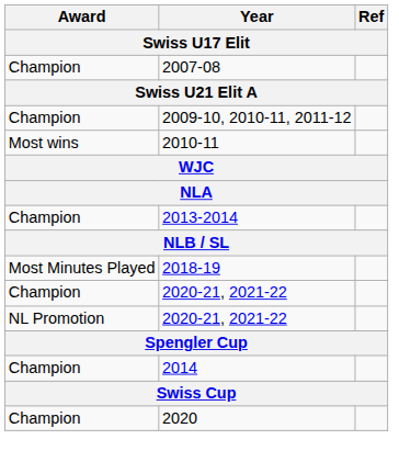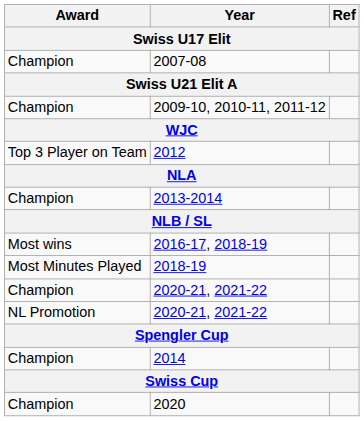 <table class="wikitable">
 <tr>
 <th>Award</th>
 <th>Year</th>
 <th>Ref</th>
 </tr>
 <tr ALIGN="center">
 <th colspan="3">Swiss U17 Elit</th>
 </tr>
 <tr>
 <td>Champion</td>
 <td>2007-08</td>
 <td></td>
 </tr>
 <tr ALIGN="center">
 <th colspan="3">Swiss U21 Elit A</th>
 </tr>
 <tr>
 <td>Champion</td>
 <td>2009-10, 2010-11, 2011-12</td>
 <td></td>
 </tr>
-<tr>
-<td>Most wins</td>
-<td>2010-11</td>
-<td></td>
-</tr>
 <tr ALIGN="center">
 <th colspan="3"><a href='#'>WJC</a></th>
+</tr>
+<tr>
+<td>Top 3 Player on Team</td>
+<td><a href='#'>2012</a></td>
+<td></td>
 </tr>
 <tr ALIGN="center">
 <th colspan="3"><a href='#'>NLA</a></th>
 </tr>
 <tr>
 <td>Champion</td>
 <td><a href='#'>2013-2014</a></td>
 <td></td>
 </tr>
 <tr ALIGN="center">
 <th colspan="3"><a href='#'>NLB / SL</a></th>
+</tr>
+<tr>
+<td>Most wins</td>
+<td><a href='#'>2016-17</a>, <a href='#'>2018-19</a></td>
+<td></td>
 </tr>
 <tr>
 <td>Most Minutes Played</td>
 <td><a href='#'>2018-19</a></td>
 <td></td>
 </tr>
 <tr>
 <td>Champion</td>
 <td><a href='#'>2020-21</a>, <a href='#'>2021-22</a></td>
 <td></td>
 </tr>
 <tr>
 <td>NL Promotion</td>
 <td><a href='#'>2020-21</a>, <a href='#'>2021-22</a></td>
 <td></td>
 </tr>
 <tr ALIGN="center">
 <th colspan="3"><a href='#'>Spengler Cup</a></th>
 </tr>
 <tr>
 <td>Champion</td>
 <td><a href='#'>2014</a></td>
 <td></td>
 </tr>
 <tr ALIGN="center">
 <th colspan="3"><a href='#'>Swiss Cup</a></th>
 </tr>
 <tr>
 <td>Champion</td>
 <td>2020</td>
 <td></td>
 </tr>
 </table>
